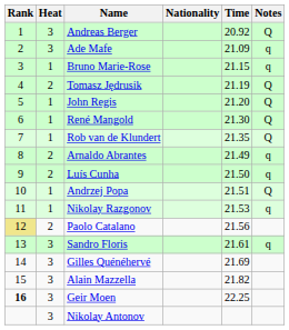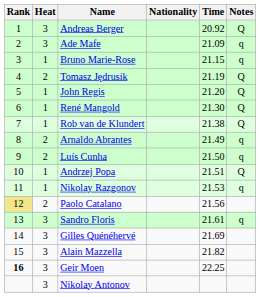 <table class="wikitable sortable" style="text-align:center">
 <tr>
 <th>Rank</th>
 <th>Heat</th>
 <th>Name</th>
 <th>Nationality</th>
 <th>Time</th>
 <th>Notes</th>
 </tr>
 <tr bgcolor=ccffcc>
 <td>1</td>
 <td>3</td>
 <td align="left"><a href='#'>Andreas Berger</a></td>
 <td align=left></td>
 <td>20.92</td>
 <td>Q</td>
 </tr>
 <tr bgcolor=ccffcc>
 <td>2</td>
 <td>3</td>
 <td align="left"><a href='#'>Ade Mafe</a></td>
 <td align=left></td>
 <td>21.09</td>
 <td>q</td>
 </tr>
 <tr bgcolor=ccffcc>
 <td>3</td>
 <td>1</td>
 <td align="left"><a href='#'>Bruno Marie-Rose</a></td>
 <td align=left></td>
 <td>21.15</td>
 <td>q</td>
 </tr>
 <tr bgcolor=ccffcc>
 <td>4</td>
 <td>2</td>
 <td align="left"><a href='#'>Tomasz Jędrusik</a></td>
 <td align=left></td>
 <td>21.19</td>
 <td>Q</td>
 </tr>
 <tr bgcolor=ccffcc>
 <td>5</td>
 <td>1</td>
 <td align="left"><a href='#'>John Regis</a></td>
 <td align=left></td>
 <td>21.20</td>
 <td>Q</td>
 </tr>
 <tr bgcolor=ccffcc>
 <td>6</td>
 <td>1</td>
 <td align="left"><a href='#'>René Mangold</a></td>
 <td align=left></td>
 <td>21.30</td>
 <td>Q</td>
 </tr>
 <tr bgcolor=ddffdd>
 <td>7</td>
 <td>1</td>
 <td align="left"><a href='#'>Rob van de Klundert</a></td>
 <td align=left></td>
-<td>21.35</td>
+<td>21.38</td>
 <td>Q</td>
 </tr>
 <tr bgcolor=ccffcc>
 <td>8</td>
 <td>2</td>
 <td align="left"><a href='#'>Arnaldo Abrantes</a></td>
 <td align=left></td>
 <td>21.49</td>
 <td>q</td>
 </tr>
 <tr bgcolor=ccffcc>
 <td>9</td>
 <td>2</td>
 <td align="left"><a href='#'>Luís Cunha</a></td>
 <td align=left></td>
 <td>21.50</td>
 <td>q</td>
 </tr>
 <tr bgcolor=ddffdd>
 <td>10</td>
 <td>1</td>
 <td align="left"><a href='#'>Andrzej Popa</a></td>
 <td align=left></td>
 <td>21.51</td>
 <td>Q</td>
 </tr>
 <tr bgcolor=ddffdd>
 <td>11</td>
 <td>1</td>
 <td align="left"><a href='#'>Nikolay Razgonov</a></td>
 <td align=left></td>
 <td>21.53</td>
 <td>q</td>
 </tr>
 <tr>
 <td style="background: khaki;">12</td>
 <td>2</td>
 <td align="left"><a href='#'>Paolo Catalano</a></td>
 <td align=left></td>
 <td>21.56</td>
 <td></td>
 </tr>
 <tr bgcolor=ccffcc>
 <td>13</td>
 <td>3</td>
 <td align="left"><a href='#'>Sandro Floris</a></td>
 <td align=left></td>
 <td>21.61</td>
 <td>q</td>
 </tr>
 <tr>
 <td>14</td>
 <td>3</td>
 <td align="left"><a href='#'>Gilles Quénéhervé</a></td>
 <td align=left></td>
 <td>21.69</td>
 <td></td>
 </tr>
 <tr>
 <td>15</td>
 <td>3</td>
 <td align="left"><a href='#'>Alain Mazzella</a></td>
 <td align=left></td>
 <td>21.82</td>
 <td></td>
 </tr>
 <tr>
 <td><strong>16</strong></td>
 <td>3</td>
 <td align="left"><a href='#'>Geir Moen</a></td>
 <td align=left></td>
 <td>22.25</td>
 <td></td>
 </tr>
 <tr>
 <td></td>
 <td>3</td>
 <td align="left"><a href='#'>Nikolay Antonov</a></td>
 <td align=left></td>
 <td></td>
 <td></td>
 </tr>
 </table>
